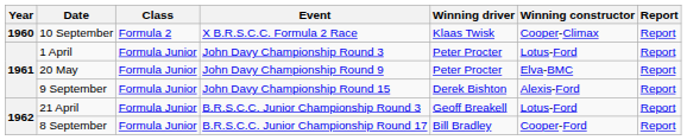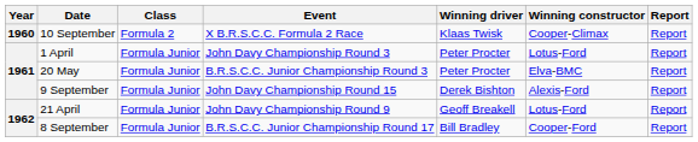 <table class="wikitable" style="font-size:95%">
 <tr>
 <th>Year</th>
 <th>Date</th>
 <th>Class</th>
 <th>Event</th>
 <th>Winning driver</th>
 <th>Winning constructor</th>
 <th>Report</th>
 </tr>
 <tr>
 <th>1960</th>
 <td>10 September</td>
 <td><a href='#'>Formula 2</a></td>
 <td><a href='#'>X B.R.S.C.C. Formula 2 Race</a></td>
 <td> <a href='#'>Klaas Twisk</a></td>
 <td><a href='#'>Cooper</a>-<a href='#'>Climax</a></td>
 <td><a href='#'>Report</a></td>
 </tr>
 <tr>
 <th rowspan="3">1961</th>
 <td>1 April</td>
 <td><a href='#'>Formula Junior</a></td>
 <td><a href='#'>John Davy Championship Round 3</a></td>
 <td> <a href='#'>Peter Procter</a></td>
 <td><a href='#'>Lotus</a>-<a href='#'>Ford</a></td>
 <td><a href='#'>Report</a></td>
 </tr>
 <tr>
 <td>20 May</td>
 <td><a href='#'>Formula Junior</a></td>
-<td><a href='#'>John Davy Championship Round 9</a></td>
+<td><a href='#'>B.R.S.C.C. Junior Championship Round 3</a></td>
 <td> <a href='#'>Peter Procter</a></td>
 <td><a href='#'>Elva</a>-<a href='#'>BMC</a></td>
 <td><a href='#'>Report</a></td>
 </tr>
 <tr>
 <td>9 September</td>
 <td><a href='#'>Formula Junior</a></td>
 <td><a href='#'>John Davy Championship Round 15</a></td>
 <td> <a href='#'>Derek Bishton</a></td>
 <td><a href='#'>Alexis</a>-<a href='#'>Ford</a></td>
 <td><a href='#'>Report</a></td>
 </tr>
 <tr>
 <th rowspan="2">1962</th>
 <td>21 April</td>
 <td><a href='#'>Formula Junior</a></td>
-<td><a href='#'>B.R.S.C.C. Junior Championship Round 3</a></td>
+<td><a href='#'>John Davy Championship Round 9</a></td>
 <td> <a href='#'>Geoff Breakell</a></td>
 <td><a href='#'>Lotus</a>-<a href='#'>Ford</a></td>
 <td><a href='#'>Report</a></td>
 </tr>
 <tr>
 <td>8 September</td>
 <td><a href='#'>Formula Junior</a></td>
 <td><a href='#'>B.R.S.C.C. Junior Championship Round 17</a></td>
 <td> <a href='#'>Bill Bradley</a></td>
 <td><a href='#'>Cooper</a>-<a href='#'>Ford</a></td>
 <td><a href='#'>Report</a></td>
 </tr>
 </table>
